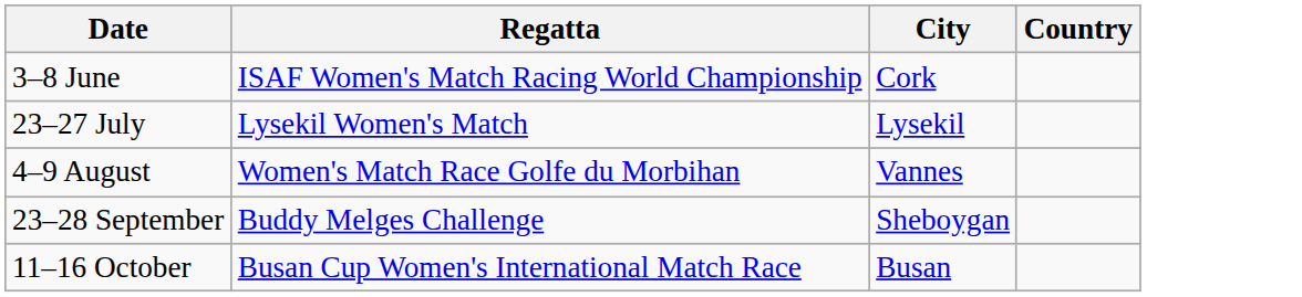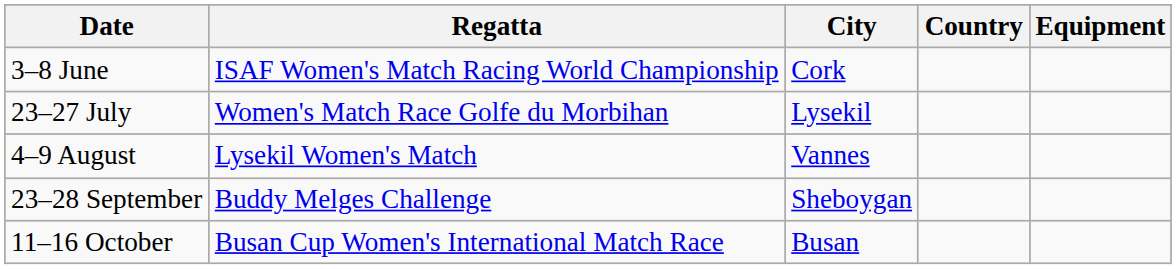 <table class="wikitable">
 <tr>
 <th>Date</th>
 <th>Regatta</th>
 <th>City</th>
 <th>Country</th>
+<th>Equipment</th>
 </tr>
 <tr>
 <td>3–8 June</td>
 <td><a href='#'>ISAF Women's Match Racing World Championship</a></td>
 <td><a href='#'>Cork</a></td>
 <td></td>
+<td></td>
 </tr>
 <tr>
 <td>23–27 July</td>
-<td><a href='#'>Lysekil Women's Match</a></td>
+<td><a href='#'>Women's Match Race Golfe du Morbihan</a></td>
 <td><a href='#'>Lysekil</a></td>
+<td></td>
 <td></td>
 </tr>
 <tr>
 <td>4–9 August</td>
-<td><a href='#'>Women's Match Race Golfe du Morbihan</a></td>
+<td><a href='#'>Lysekil Women's Match</a></td>
 <td><a href='#'>Vannes</a></td>
+<td></td>
 <td></td>
 </tr>
 <tr>
 <td>23–28 September</td>
 <td><a href='#'>Buddy Melges Challenge</a></td>
 <td><a href='#'>Sheboygan</a></td>
 <td></td>
+<td></td>
 </tr>
 <tr>
 <td>11–16 October</td>
 <td><a href='#'>Busan Cup Women's International Match Race</a></td>
 <td><a href='#'>Busan</a></td>
 <td></td>
+<td></td>
 </tr>
 </table>
